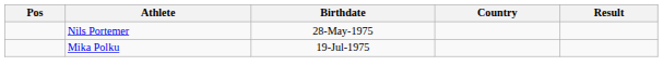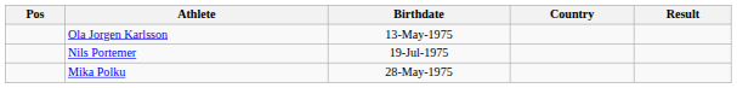 <table class="wikitable"  style="text-align:center; width:60%;">
 <tr>
 <th>Pos</th>
 <th>Athlete</th>
 <th>Birthdate</th>
 <th>Country</th>
 <th>Result</th>
 </tr>
 <tr>
 <td align=center></td>
+<td align=left><a href='#'>Ola Jorgen Karlsson</a></td>
+<td>13-May-1975</td>
+<td align=left></td>
+<td></td>
+</tr>
+<tr>
+<td align=center></td>
 <td align=left><a href='#'>Nils Portemer</a></td>
-<td>28-May-1975</td>
+<td>19-Jul-1975</td>
 <td align=left></td>
 <td></td>
 </tr>
 <tr>
 <td align=center></td>
 <td align=left><a href='#'>Mika Polku</a></td>
-<td>19-Jul-1975</td>
+<td>28-May-1975</td>
 <td align=left></td>
 <td></td>
 </tr>
 </table>
